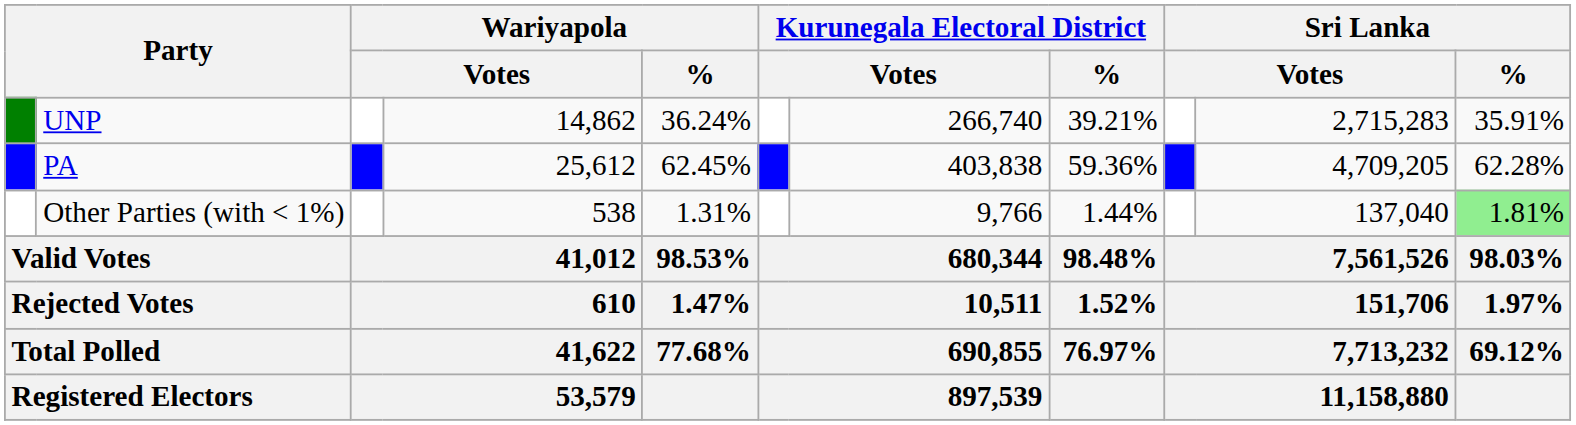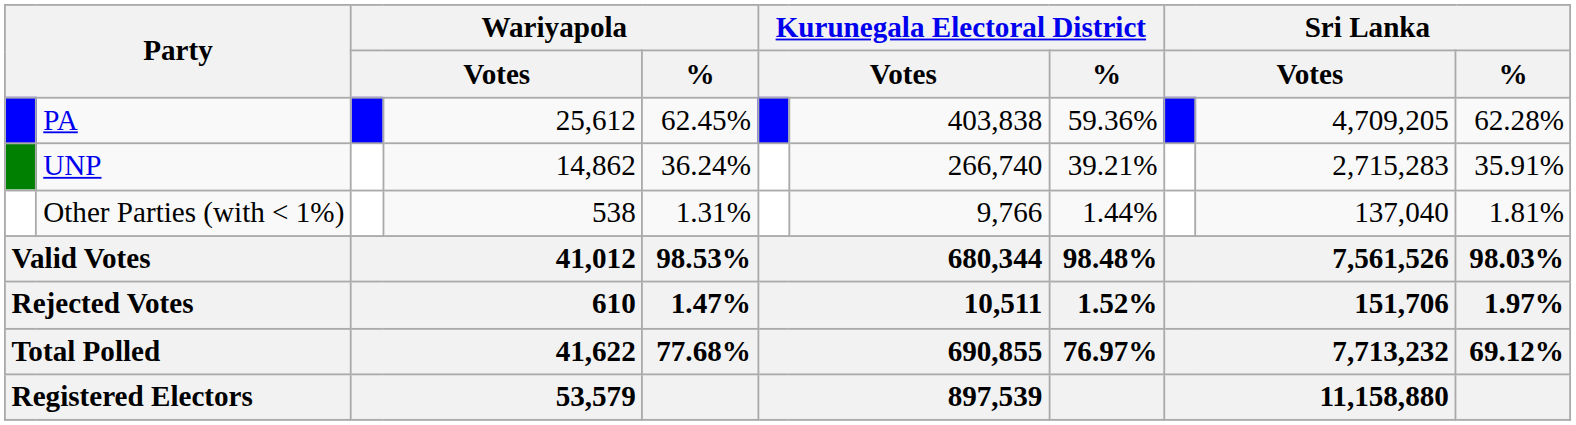 <table class="wikitable">
 <tr>
 <th colspan="2" width="144px"rowspan="2">Party</th>
 <th colspan="3" width="216px">Wariyapola</th>
 <th colspan="3" width="216px"><a href='#'>Kurunegala Electoral District</a></th>
 <th colspan="3" width="216px">Sri Lanka</th>
 </tr>
 <tr>
 <th colspan="2" width="144px">Votes</th>
 <th>%</th>
 <th colspan="2" width="144px">Votes</th>
 <th>%</th>
 <th colspan="2" width="144px">Votes</th>
 <th>%</th>
 </tr>
 <tr>
+<td style="background-color:blue;" width="10px"></td>
+<td style="text-align:left;"><a href='#'>PA</a></td>
+<td style="background-color:blue;" width="10px"></td>
+<td style="text-align:right;">25,612</td>
+<td style="text-align:right;">62.45%</td>
+<td style="background-color:blue;" width="10px"></td>
+<td style="text-align:right;">403,838</td>
+<td style="text-align:right;">59.36%</td>
+<td style="background-color:blue;" width="10px"></td>
+<td style="text-align:right;">4,709,205</td>
+<td style="text-align:right;">62.28%</td>
+</tr>
+<tr>
 <td style="background-color:green;" width="10px"></td>
 <td style="text-align:left;"><a href='#'>UNP</a></td>
 <td style="background-color:white;" width="10px"></td>
 <td style="text-align:right;">14,862</td>
 <td style="text-align:right;">36.24%</td>
 <td style="background-color:white;" width="10px"></td>
 <td style="text-align:right;">266,740</td>
 <td style="text-align:right;">39.21%</td>
 <td style="background-color:white;" width="10px"></td>
 <td style="text-align:right;">2,715,283</td>
 <td style="text-align:right;">35.91%</td>
 </tr>
 <tr>
-<td style="background-color:blue;" width="10px"></td>
-<td style="text-align:left;"><a href='#'>PA</a></td>
-<td style="background-color:blue;" width="10px"></td>
-<td style="text-align:right;">25,612</td>
-<td style="text-align:right;">62.45%</td>
-<td style="background-color:blue;" width="10px"></td>
-<td style="text-align:right;">403,838</td>
-<td style="text-align:right;">59.36%</td>
-<td style="background-color:blue;" width="10px"></td>
-<td style="text-align:right;">4,709,205</td>
-<td style="text-align:right;">62.28%</td>
-</tr>
-<tr>
 <td style="background-color:white;" width="10px"></td>
 <td style="text-align:left;">Other Parties (with < 1%)</td>
 <td style="background-color:white;" width="10px"></td>
 <td style="text-align:right;">538</td>
 <td style="text-align:right;">1.31%</td>
 <td style="background-color:white;" width="10px"></td>
 <td style="text-align:right;">9,766</td>
 <td style="text-align:right;">1.44%</td>
 <td style="background-color:white;" width="10px"></td>
 <td style="text-align:right;">137,040</td>
-<td style="background: lightgreen; text-align:right;">1.81%</td>
+<td style="text-align:right;">1.81%</td>
 </tr>
 <tr>
 <th colspan="2" width="144px"style="text-align:left;">Valid Votes</th>
 <th style="text-align:right;"colspan="2" width="144px">41,012</th>
 <th style="text-align:right;">98.53%</th>
 <th style="text-align:right;"colspan="2" width="144px">680,344</th>
 <th style="text-align:right;">98.48%</th>
 <th style="text-align:right;"colspan="2" width="144px">7,561,526</th>
 <th style="text-align:right;">98.03%</th>
 </tr>
 <tr>
 <th colspan="2" width="144px"style="text-align:left;">Rejected Votes</th>
 <th style="text-align:right;"colspan="2" width="144px">610</th>
 <th style="text-align:right;">1.47%</th>
 <th style="text-align:right;"colspan="2" width="144px">10,511</th>
 <th style="text-align:right;">1.52%</th>
 <th style="text-align:right;"colspan="2" width="144px">151,706</th>
 <th style="text-align:right;">1.97%</th>
 </tr>
 <tr>
 <th colspan="2" width="144px"style="text-align:left;">Total Polled</th>
 <th style="text-align:right;"colspan="2" width="144px">41,622</th>
 <th style="text-align:right;">77.68%</th>
 <th style="text-align:right;"colspan="2" width="144px">690,855</th>
 <th style="text-align:right;">76.97%</th>
 <th style="text-align:right;"colspan="2" width="144px">7,713,232</th>
 <th style="text-align:right;">69.12%</th>
 </tr>
 <tr>
 <th colspan="2" width="144px"style="text-align:left;">Registered Electors</th>
 <th style="text-align:right;"colspan="2" width="144px">53,579</th>
 <th></th>
 <th style="text-align:right;"colspan="2" width="144px">897,539</th>
 <th></th>
 <th style="text-align:right;"colspan="2" width="144px">11,158,880</th>
 <th></th>
 </tr>
 </table>
